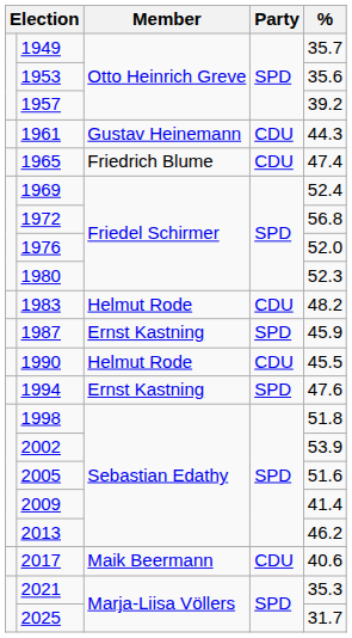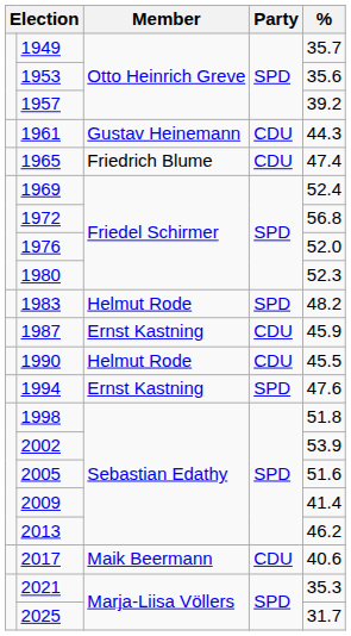 <table class=wikitable>
 <tr>
 <th colspan=2>Election</th>
 <th>Member</th>
 <th>Party</th>
 <th>%</th>
 </tr>
 <tr>
 <td rowspan=3 bgcolor=></td>
 <td><a href='#'>1949</a></td>
 <td rowspan=3><a href='#'>Otto Heinrich Greve</a></td>
 <td rowspan=3><a href='#'>SPD</a></td>
 <td align=right>35.7</td>
 </tr>
 <tr>
 <td><a href='#'>1953</a></td>
 <td align=right>35.6</td>
 </tr>
 <tr>
 <td><a href='#'>1957</a></td>
 <td align=right>39.2</td>
 </tr>
 <tr>
 <td bgcolor=></td>
 <td><a href='#'>1961</a></td>
 <td><a href='#'>Gustav Heinemann</a></td>
 <td><a href='#'>CDU</a></td>
 <td align=right>44.3</td>
 </tr>
 <tr>
 <td bgcolor=></td>
 <td><a href='#'>1965</a></td>
 <td>Friedrich Blume</td>
 <td><a href='#'>CDU</a></td>
 <td align=right>47.4</td>
 </tr>
 <tr>
 <td rowspan=4 bgcolor=></td>
 <td><a href='#'>1969</a></td>
 <td rowspan=4><a href='#'>Friedel Schirmer</a></td>
 <td rowspan=4><a href='#'>SPD</a></td>
 <td align=right>52.4</td>
 </tr>
 <tr>
 <td><a href='#'>1972</a></td>
 <td align=right>56.8</td>
 </tr>
 <tr>
 <td><a href='#'>1976</a></td>
 <td align=right>52.0</td>
 </tr>
 <tr>
 <td><a href='#'>1980</a></td>
 <td align=right>52.3</td>
 </tr>
 <tr>
 <td bgcolor=></td>
 <td><a href='#'>1983</a></td>
 <td><a href='#'>Helmut Rode</a></td>
-<td><a href='#'>CDU</a></td>
+<td><a href='#'>SPD</a></td>
 <td align=right>48.2</td>
 </tr>
 <tr>
 <td bgcolor=></td>
 <td><a href='#'>1987</a></td>
 <td><a href='#'>Ernst Kastning</a></td>
-<td><a href='#'>SPD</a></td>
+<td><a href='#'>CDU</a></td>
 <td align=right>45.9</td>
 </tr>
 <tr>
 <td bgcolor=></td>
 <td><a href='#'>1990</a></td>
 <td><a href='#'>Helmut Rode</a></td>
 <td><a href='#'>CDU</a></td>
 <td align=right>45.5</td>
 </tr>
 <tr>
 <td bgcolor=></td>
 <td><a href='#'>1994</a></td>
 <td><a href='#'>Ernst Kastning</a></td>
 <td><a href='#'>SPD</a></td>
 <td align=right>47.6</td>
 </tr>
 <tr>
 <td rowspan=5 bgcolor=></td>
 <td><a href='#'>1998</a></td>
 <td rowspan=5><a href='#'>Sebastian Edathy</a></td>
 <td rowspan=5><a href='#'>SPD</a></td>
 <td align=right>51.8</td>
 </tr>
 <tr>
 <td><a href='#'>2002</a></td>
 <td align=right>53.9</td>
 </tr>
 <tr>
 <td><a href='#'>2005</a></td>
 <td align=right>51.6</td>
 </tr>
 <tr>
 <td><a href='#'>2009</a></td>
 <td align=right>41.4</td>
 </tr>
 <tr>
 <td><a href='#'>2013</a></td>
 <td align=right>46.2</td>
 </tr>
 <tr>
 <td bgcolor=></td>
 <td><a href='#'>2017</a></td>
 <td><a href='#'>Maik Beermann</a></td>
 <td><a href='#'>CDU</a></td>
 <td align=right>40.6</td>
 </tr>
 <tr>
 <td rowspan=2 bgcolor=></td>
 <td><a href='#'>2021</a></td>
 <td rowspan=2><a href='#'>Marja-Liisa Völlers</a></td>
 <td rowspan=2><a href='#'>SPD</a></td>
 <td align=right>35.3</td>
 </tr>
 <tr>
 <td><a href='#'>2025</a></td>
 <td align=right>31.7</td>
 </tr>
 </table>
